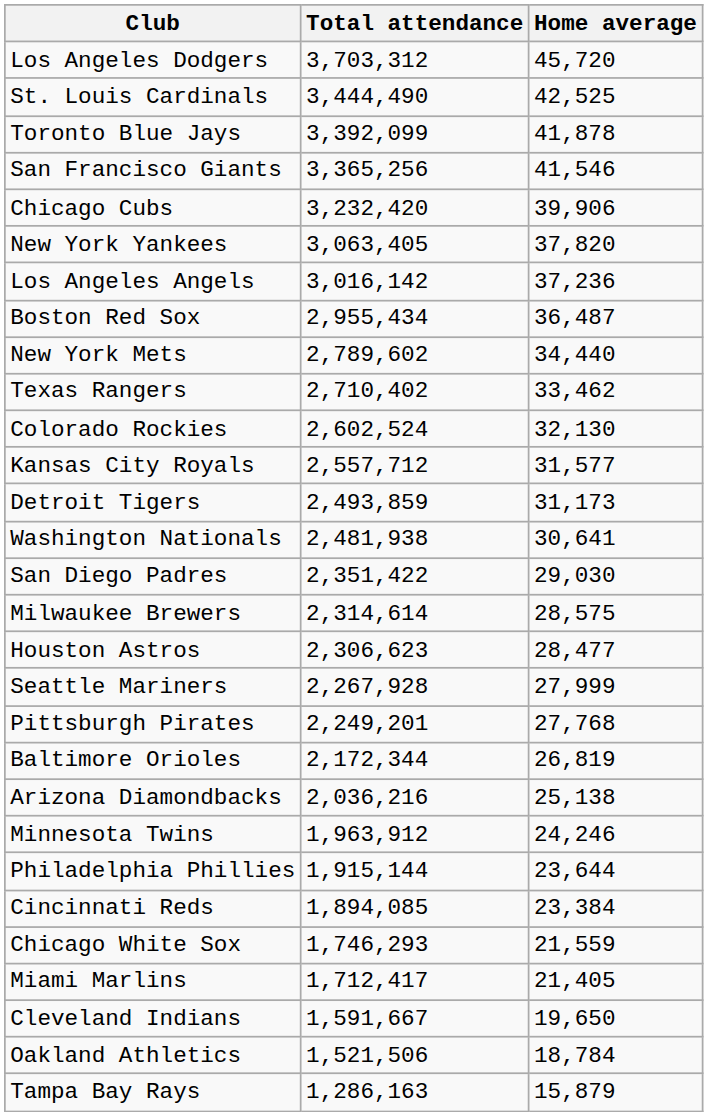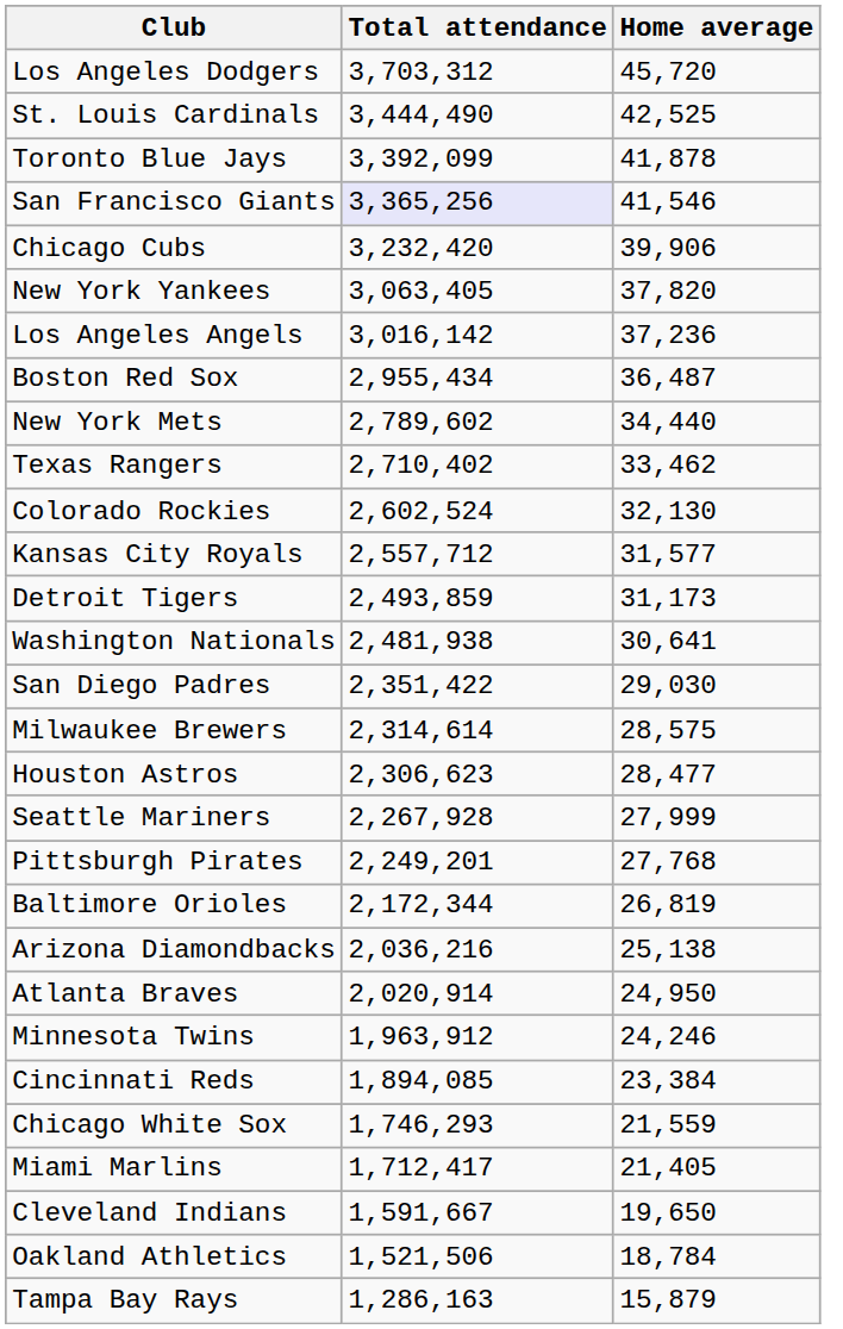 <table class="wikitable sortable">
 <tr>
 <th>Club</th>
 <th>Total attendance</th>
 <th>Home average</th>
 </tr>
 <tr>
 <td>Los Angeles Dodgers</td>
 <td>3,703,312</td>
 <td>45,720</td>
 </tr>
 <tr>
 <td>St. Louis Cardinals</td>
 <td>3,444,490</td>
 <td>42,525</td>
 </tr>
 <tr>
 <td>Toronto Blue Jays</td>
 <td>3,392,099</td>
 <td>41,878</td>
 </tr>
 <tr>
 <td>San Francisco Giants</td>
-<td>3,365,256</td>
+<td style="background: lavender;">3,365,256</td>
 <td>41,546</td>
 </tr>
 <tr>
 <td>Chicago Cubs</td>
 <td>3,232,420</td>
 <td>39,906</td>
 </tr>
 <tr>
 <td>New York Yankees</td>
 <td>3,063,405</td>
 <td>37,820</td>
 </tr>
 <tr>
 <td>Los Angeles Angels</td>
 <td>3,016,142</td>
 <td>37,236</td>
 </tr>
 <tr>
 <td>Boston Red Sox</td>
 <td>2,955,434</td>
 <td>36,487</td>
 </tr>
 <tr>
 <td>New York Mets</td>
 <td>2,789,602</td>
 <td>34,440</td>
 </tr>
 <tr>
 <td>Texas Rangers</td>
 <td>2,710,402</td>
 <td>33,462</td>
 </tr>
 <tr>
 <td>Colorado Rockies</td>
 <td>2,602,524</td>
 <td>32,130</td>
 </tr>
 <tr>
 <td>Kansas City Royals</td>
 <td>2,557,712</td>
 <td>31,577</td>
 </tr>
 <tr>
 <td>Detroit Tigers</td>
 <td>2,493,859</td>
 <td>31,173</td>
 </tr>
 <tr>
 <td>Washington Nationals</td>
 <td>2,481,938</td>
 <td>30,641</td>
 </tr>
 <tr>
 <td>San Diego Padres</td>
 <td>2,351,422</td>
 <td>29,030</td>
 </tr>
 <tr>
 <td>Milwaukee Brewers</td>
 <td>2,314,614</td>
 <td>28,575</td>
 </tr>
 <tr>
 <td>Houston Astros</td>
 <td>2,306,623</td>
 <td>28,477</td>
 </tr>
 <tr>
 <td>Seattle Mariners</td>
 <td>2,267,928</td>
 <td>27,999</td>
 </tr>
 <tr>
 <td>Pittsburgh Pirates</td>
 <td>2,249,201</td>
 <td>27,768</td>
 </tr>
 <tr>
 <td>Baltimore Orioles</td>
 <td>2,172,344</td>
 <td>26,819</td>
 </tr>
 <tr>
 <td>Arizona Diamondbacks</td>
 <td>2,036,216</td>
 <td>25,138</td>
 </tr>
 <tr>
+<td>Atlanta Braves</td>
+<td>2,020,914</td>
+<td>24,950</td>
+</tr>
+<tr>
 <td>Minnesota Twins</td>
 <td>1,963,912</td>
 <td>24,246</td>
-</tr>
-<tr>
-<td>Philadelphia Phillies</td>
-<td>1,915,144</td>
-<td>23,644</td>
 </tr>
 <tr>
 <td>Cincinnati Reds</td>
 <td>1,894,085</td>
 <td>23,384</td>
 </tr>
 <tr>
 <td>Chicago White Sox</td>
 <td>1,746,293</td>
 <td>21,559</td>
 </tr>
 <tr>
 <td>Miami Marlins</td>
 <td>1,712,417</td>
 <td>21,405</td>
 </tr>
 <tr>
 <td>Cleveland Indians</td>
 <td>1,591,667</td>
 <td>19,650</td>
 </tr>
 <tr>
 <td>Oakland Athletics</td>
 <td>1,521,506</td>
 <td>18,784</td>
 </tr>
 <tr>
 <td>Tampa Bay Rays</td>
 <td>1,286,163</td>
 <td>15,879</td>
 </tr>
 </table>
